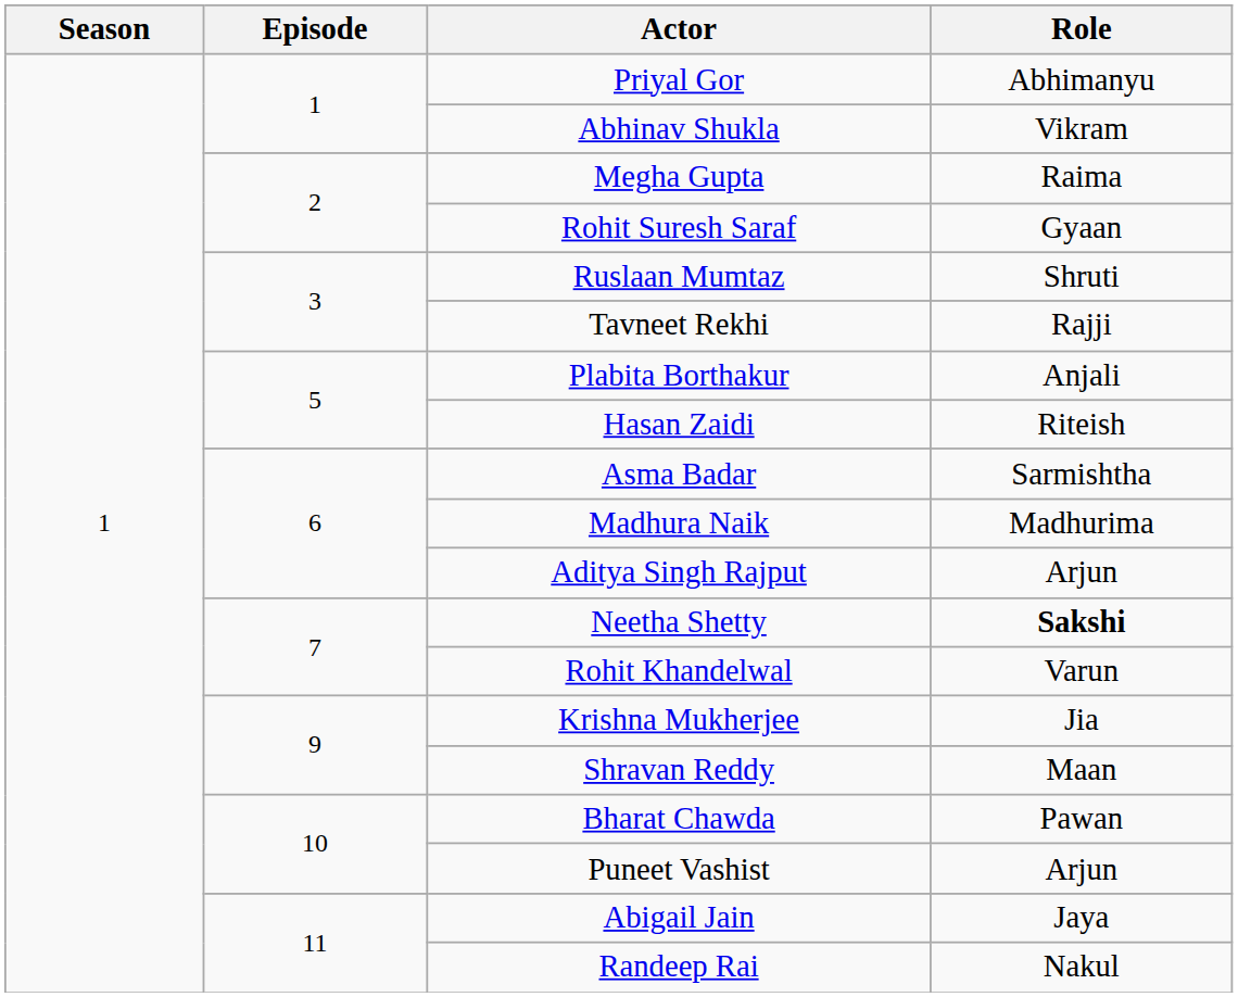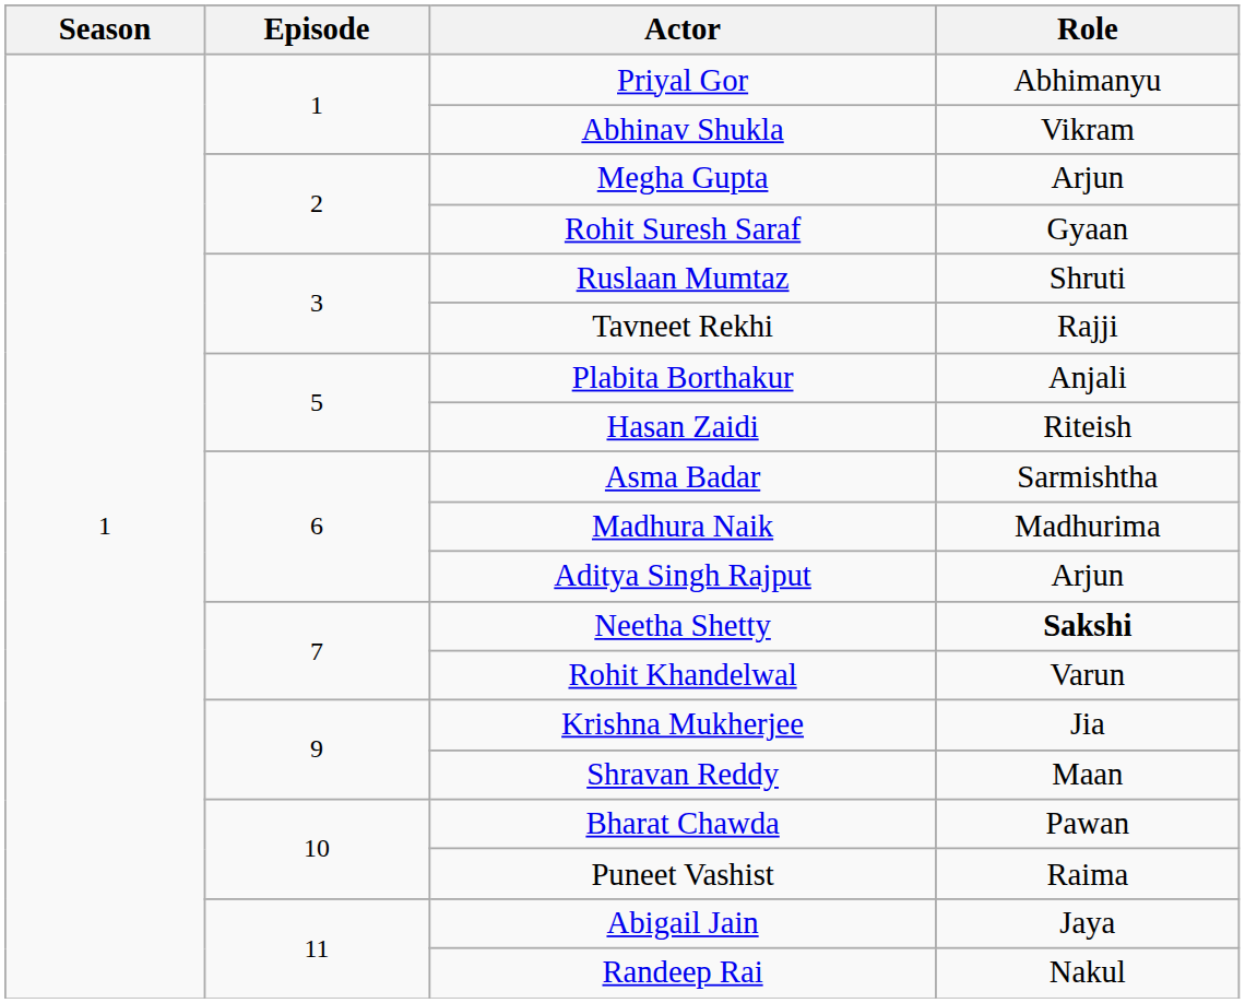 <table class="wikitable plainrowheaders" style="text-align:center; width:50%;">
 <tr>
 <th>Season</th>
 <th>Episode</th>
 <th>Actor</th>
 <th>Role</th>
 </tr>
 <tr>
 <td rowspan=40 span style="font-size: smaller;line-height:100%">1</td>
 <td rowspan=2 span style="font-size: smaller;line-height:100%">1</td>
 <td><a href='#'>Priyal Gor</a></td>
 <td>Abhimanyu</td>
 </tr>
 <tr>
 <td><a href='#'>Abhinav Shukla</a></td>
 <td>Vikram</td>
 </tr>
 <tr>
 <td rowspan=2 span style="font-size: smaller;line-height:100%">2</td>
 <td><a href='#'>Megha Gupta</a></td>
-<td>Raima</td>
+<td>Arjun</td>
 </tr>
 <tr>
 <td><a href='#'>Rohit Suresh Saraf</a></td>
 <td>Gyaan</td>
 </tr>
 <tr>
 <td rowspan=2 span style="font-size: smaller;line-height:100%">3</td>
 <td><a href='#'>Ruslaan Mumtaz</a></td>
 <td>Shruti</td>
 </tr>
 <tr>
 <td>Tavneet Rekhi</td>
 <td>Rajji</td>
 </tr>
 <tr>
 <td rowspan=2 span style="font-size: smaller;line-height:100%">5</td>
 <td><a href='#'>Plabita Borthakur</a></td>
 <td>Anjali</td>
 </tr>
 <tr>
 <td><a href='#'>Hasan Zaidi</a></td>
 <td>Riteish</td>
 </tr>
 <tr>
 <td rowspan=3 span style="font-size: smaller;line-height:100%">6</td>
 <td><a href='#'>Asma Badar</a></td>
 <td>Sarmishtha</td>
 </tr>
 <tr>
 <td><a href='#'>Madhura Naik</a></td>
 <td>Madhurima</td>
 </tr>
 <tr>
 <td><a href='#'>Aditya Singh Rajput</a></td>
 <td>Arjun</td>
 </tr>
 <tr>
 <td rowspan=2 span style="font-size: smaller;line-height:100%">7</td>
 <td><a href='#'>Neetha Shetty</a></td>
 <td><strong>Sakshi</strong></td>
 </tr>
 <tr>
 <td><a href='#'>Rohit Khandelwal</a></td>
 <td>Varun</td>
 </tr>
 <tr>
 <td rowspan=2 span style="font-size: smaller;line-height:100%">9</td>
 <td><a href='#'>Krishna Mukherjee</a></td>
 <td>Jia</td>
 </tr>
 <tr>
 <td><a href='#'>Shravan Reddy</a></td>
 <td>Maan</td>
 </tr>
 <tr>
 <td rowspan=2 span style="font-size: smaller;line-height:100%">10</td>
 <td><a href='#'>Bharat Chawda</a></td>
 <td>Pawan</td>
 </tr>
 <tr>
 <td>Puneet Vashist</td>
-<td>Arjun</td>
+<td>Raima</td>
 </tr>
 <tr>
 <td rowspan=2 span style="font-size: smaller;line-height:100%">11</td>
 <td><a href='#'>Abigail Jain</a></td>
 <td>Jaya</td>
 </tr>
 <tr>
 <td><a href='#'>Randeep Rai</a></td>
 <td>Nakul</td>
 </tr>
 </table>
